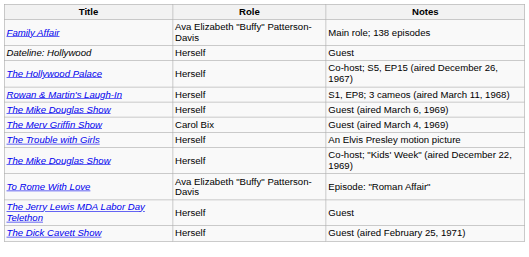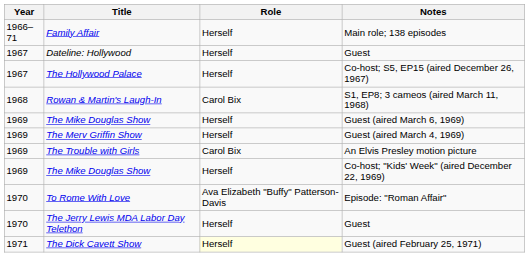 <table class="wikitable sortable">
 <tr>
+<th>Year</th>
 <th>Title</th>
 <th>Role</th>
 <th class="unsortable">Notes</th>
 </tr>
 <tr>
+<td>1966–71</td>
 <td><em><a href='#'>Family Affair</a></em></td>
-<td>Ava Elizabeth "Buffy" Patterson-Davis</td>
+<td>Herself</td>
 <td>Main role; 138 episodes</td>
 </tr>
 <tr>
+<td>1967</td>
 <td><em>Dateline: Hollywood</em></td>
 <td>Herself</td>
 <td>Guest</td>
 </tr>
 <tr>
+<td>1967</td>
 <td><em><a href='#'>The Hollywood Palace</a></em></td>
 <td>Herself</td>
 <td>Co-host; S5, EP15 (aired December 26, 1967)</td>
 </tr>
 <tr>
+<td>1968</td>
 <td><em><a href='#'>Rowan & Martin's Laugh-In</a></em></td>
-<td>Herself</td>
+<td>Carol Bix</td>
 <td>S1, EP8; 3 cameos (aired March 11, 1968)</td>
 </tr>
 <tr>
+<td>1969</td>
 <td><em><a href='#'>The Mike Douglas Show</a></em></td>
 <td>Herself</td>
 <td>Guest (aired March 6, 1969)</td>
 </tr>
 <tr>
+<td>1969</td>
 <td><em><a href='#'>The Merv Griffin Show</a></em></td>
-<td>Carol Bix</td>
+<td>Herself</td>
 <td>Guest (aired March 4, 1969)</td>
 </tr>
 <tr>
+<td>1969</td>
 <td><em><a href='#'>The Trouble with Girls</a></em></td>
-<td>Herself</td>
+<td>Carol Bix</td>
 <td>An Elvis Presley motion picture</td>
 </tr>
 <tr>
+<td>1969</td>
 <td><em><a href='#'>The Mike Douglas Show</a></em></td>
 <td>Herself</td>
 <td>Co-host; "Kids' Week" (aired December 22, 1969)</td>
 </tr>
 <tr>
+<td>1970</td>
 <td><em><a href='#'>To Rome With Love</a></em></td>
 <td>Ava Elizabeth "Buffy" Patterson-Davis</td>
 <td>Episode: "Roman Affair"</td>
 </tr>
 <tr>
+<td>1970</td>
 <td><em><a href='#'>The Jerry Lewis MDA Labor Day Telethon</a></em></td>
 <td>Herself</td>
 <td>Guest</td>
 </tr>
 <tr>
+<td>1971</td>
 <td><em><a href='#'>The Dick Cavett Show</a></em></td>
-<td>Herself</td>
+<td style="background: lightyellow;">Herself</td>
 <td>Guest (aired February 25, 1971)</td>
 </tr>
 </table>
